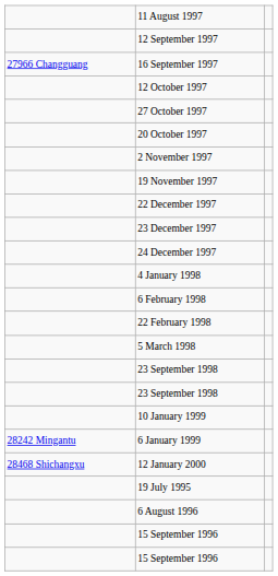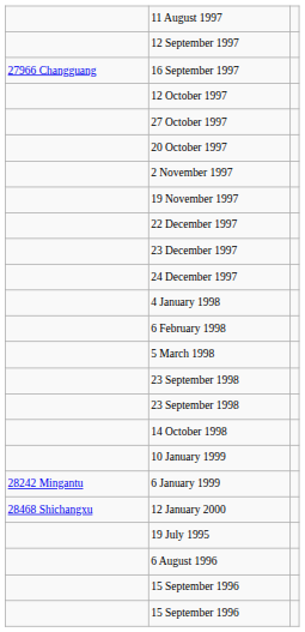 <table class="wikitable" style="font-size: 80%; float: left; width: 26em; margin-right: 1em; height: 700px">
 <tr>
 <td></td>
 <td>11 August 1997</td>
 <td></td>
 </tr>
 <tr>
 <td></td>
 <td>12 September 1997</td>
 <td></td>
 </tr>
 <tr>
 <td><a href='#'>27966 Changguang</a></td>
 <td>16 September 1997</td>
 <td></td>
 </tr>
 <tr>
 <td></td>
 <td>12 October 1997</td>
 <td></td>
 </tr>
 <tr>
 <td></td>
 <td>27 October 1997</td>
 <td></td>
 </tr>
 <tr>
 <td></td>
 <td>20 October 1997</td>
 <td></td>
 </tr>
 <tr>
 <td></td>
 <td>2 November 1997</td>
 <td></td>
 </tr>
 <tr>
 <td></td>
 <td>19 November 1997</td>
 <td></td>
 </tr>
 <tr>
 <td></td>
 <td>22 December 1997</td>
 <td></td>
 </tr>
 <tr>
 <td></td>
 <td>23 December 1997</td>
 <td></td>
 </tr>
 <tr>
 <td></td>
 <td>24 December 1997</td>
 <td></td>
 </tr>
 <tr>
 <td></td>
 <td>4 January 1998</td>
 <td></td>
 </tr>
 <tr>
 <td></td>
 <td>6 February 1998</td>
 <td></td>
 </tr>
 <tr>
 <td></td>
-<td>22 February 1998</td>
-<td></td>
-</tr>
-<tr>
-<td></td>
 <td>5 March 1998</td>
 <td></td>
 </tr>
 <tr>
 <td></td>
 <td>23 September 1998</td>
 <td></td>
 </tr>
 <tr>
 <td></td>
 <td>23 September 1998</td>
+<td></td>
+</tr>
+<tr>
+<td></td>
+<td>14 October 1998</td>
 <td></td>
 </tr>
 <tr>
 <td></td>
 <td>10 January 1999</td>
 <td></td>
 </tr>
 <tr>
 <td><a href='#'>28242 Mingantu</a></td>
 <td>6 January 1999</td>
 <td></td>
 </tr>
 <tr>
 <td><a href='#'>28468 Shichangxu</a></td>
 <td>12 January 2000</td>
 <td></td>
 </tr>
 <tr>
 <td></td>
 <td>19 July 1995</td>
 <td></td>
 </tr>
 <tr>
 <td></td>
 <td>6 August 1996</td>
 <td></td>
 </tr>
 <tr>
 <td></td>
 <td>15 September 1996</td>
 <td></td>
 </tr>
 <tr>
 <td></td>
 <td>15 September 1996</td>
 <td></td>
 </tr>
 </table>
